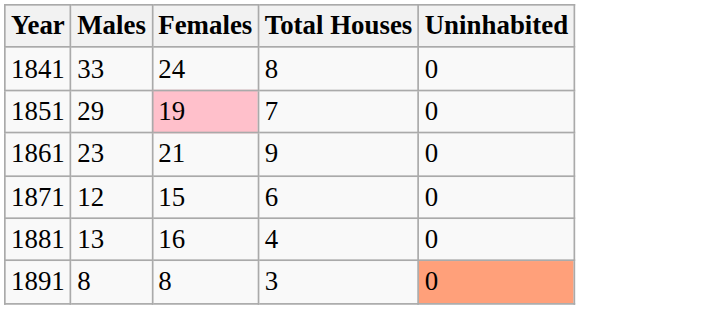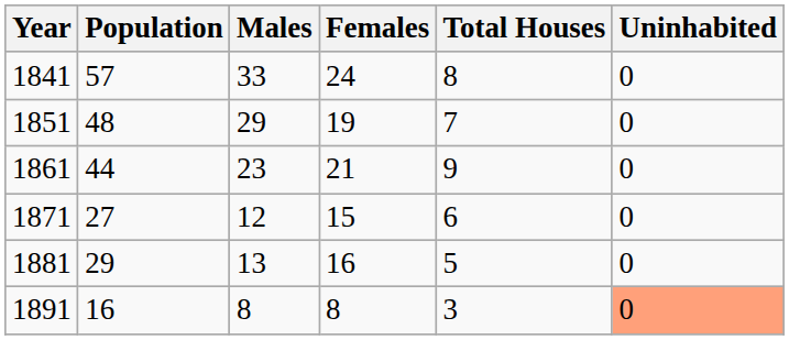 <table class="wikitable">
 <tr>
 <th>Year</th>
+<th>Population</th>
 <th>Males</th>
 <th>Females</th>
 <th>Total Houses</th>
 <th>Uninhabited</th>
 </tr>
 <tr>
 <td>1841</td>
+<td>57</td>
 <td>33</td>
 <td>24</td>
 <td>8</td>
 <td>0</td>
 </tr>
 <tr>
 <td>1851</td>
+<td>48</td>
 <td>29</td>
-<td style="background: pink;">19</td>
+<td>19</td>
 <td>7</td>
 <td>0</td>
 </tr>
 <tr>
 <td>1861</td>
+<td>44</td>
 <td>23</td>
 <td>21</td>
 <td>9</td>
 <td>0</td>
 </tr>
 <tr>
 <td>1871</td>
+<td>27</td>
 <td>12</td>
 <td>15</td>
 <td>6</td>
 <td>0</td>
 </tr>
 <tr>
 <td>1881</td>
+<td>29</td>
 <td>13</td>
 <td>16</td>
-<td>4</td>
+<td>5</td>
 <td>0</td>
 </tr>
 <tr>
 <td>1891</td>
+<td>16</td>
 <td>8</td>
 <td>8</td>
 <td>3</td>
 <td style="background: lightsalmon;">0</td>
 </tr>
 </table>
